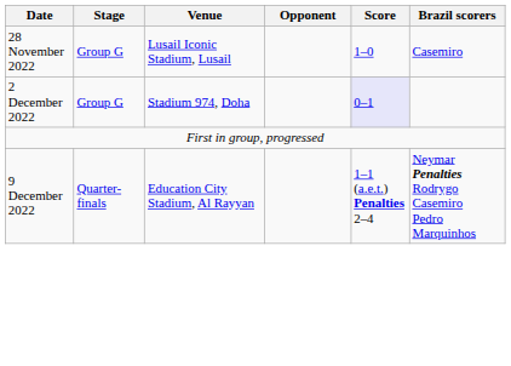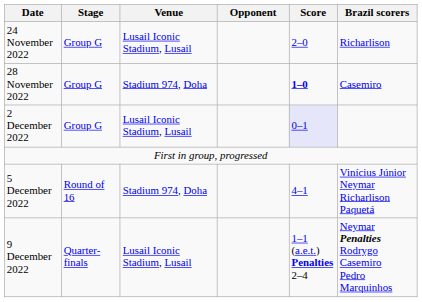 <table class="wikitable">
 <tr>
 <th width=100px>Date</th>
 <th width=150px>Stage</th>
 <th width=350px>Venue</th>
 <th width=180px>Opponent</th>
 <th width=70px>Score</th>
 <th width=200px>Brazil scorers</th>
 </tr>
 <tr>
-<td>28 November 2022</td>
+<td>24 November 2022</td>
 <td><a href='#'>Group G</a></td>
 <td><a href='#'>Lusail Iconic Stadium</a>, <a href='#'>Lusail</a></td>
 <td></td>
-<td><a href='#'>1–0</a></td>
+<td><a href='#'>2–0</a></td>
+<td><a href='#'>Richarlison</a> </td>
+</tr>
+<tr>
+<td>28 November 2022</td>
+<td><a href='#'>Group G</a></td>
+<td><a href='#'>Stadium 974</a>, <a href='#'>Doha</a></td>
+<td></td>
+<td><strong><a href='#'>1–0</a></strong></td>
 <td><a href='#'>Casemiro</a> </td>
 </tr>
 <tr>
 <td>2 December 2022</td>
 <td><a href='#'>Group G</a></td>
-<td><a href='#'>Stadium 974</a>, <a href='#'>Doha</a></td>
+<td><a href='#'>Lusail Iconic Stadium</a>, <a href='#'>Lusail</a></td>
 <td></td>
 <td style="background: lavender;"><a href='#'>0–1</a></td>
 <td></td>
 </tr>
 <tr>
 <td colspan="6" style="text-align:center;"><em>First in group, progressed</em></td>
 </tr>
 <tr>
+<td>5 December 2022</td>
+<td><a href='#'>Round of 16</a></td>
+<td><a href='#'>Stadium 974</a>, <a href='#'>Doha</a></td>
+<td></td>
+<td><a href='#'>4–1</a></td>
+<td><a href='#'>Vinícius Júnior</a>  <br> <a href='#'>Neymar</a>  <br> <a href='#'>Richarlison</a>  <br> <a href='#'>Paquetá</a> </td>
+</tr>
+<tr>
 <td>9 December 2022</td>
 <td><a href='#'>Quarter-finals</a></td>
-<td><a href='#'>Education City Stadium</a>, <a href='#'>Al Rayyan</a></td>
+<td><a href='#'>Lusail Iconic Stadium</a>, <a href='#'>Lusail</a></td>
 <td></td>
 <td><a href='#'>1–1</a> <br> (<a href='#'>a.e.t.</a>) <br> <strong><a href='#'>Penalties</a></strong> <br> 2–4</td>
 <td><a href='#'>Neymar</a>  <br> <strong><em>Penalties</em></strong> <br> <a href='#'>Rodrygo</a>  <br> <a href='#'>Casemiro</a>  <br> <a href='#'>Pedro</a>  <br> <a href='#'>Marquinhos</a> </td>
 </tr>
 </table>
